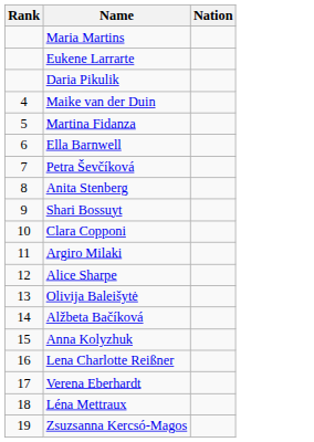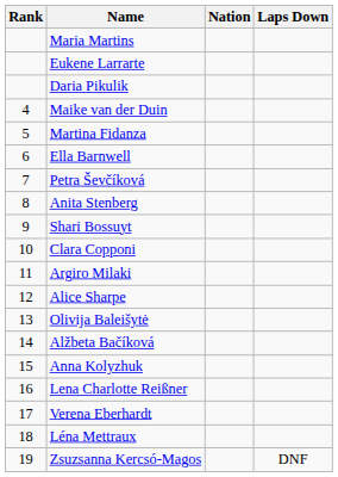 <table class="wikitable sortable" style="text-align:center">
 <tr>
 <th>Rank</th>
 <th>Name</th>
 <th>Nation</th>
+<th>Laps Down</th>
 </tr>
 <tr>
 <td></td>
 <td align=left><a href='#'>Maria Martins</a></td>
 <td align=left></td>
+<td></td>
 </tr>
 <tr>
 <td></td>
 <td align=left><a href='#'>Eukene Larrarte</a></td>
 <td align=left></td>
+<td></td>
 </tr>
 <tr>
 <td></td>
 <td align=left><a href='#'>Daria Pikulik</a></td>
 <td align=left></td>
+<td></td>
 </tr>
 <tr>
 <td>4</td>
 <td align=left><a href='#'>Maike van der Duin</a></td>
 <td align=left></td>
+<td></td>
 </tr>
 <tr>
 <td>5</td>
 <td align=left><a href='#'>Martina Fidanza</a></td>
 <td align=left></td>
+<td></td>
 </tr>
 <tr>
 <td>6</td>
 <td align=left><a href='#'>Ella Barnwell</a></td>
 <td align=left></td>
+<td></td>
 </tr>
 <tr>
 <td>7</td>
 <td align=left><a href='#'>Petra Ševčíková</a></td>
 <td align=left></td>
+<td></td>
 </tr>
 <tr>
 <td>8</td>
 <td align=left><a href='#'>Anita Stenberg</a></td>
 <td align=left></td>
+<td></td>
 </tr>
 <tr>
 <td>9</td>
 <td align=left><a href='#'>Shari Bossuyt</a></td>
 <td align=left></td>
+<td></td>
 </tr>
 <tr>
 <td>10</td>
 <td align=left><a href='#'>Clara Copponi</a></td>
 <td align=left></td>
+<td></td>
 </tr>
 <tr>
 <td>11</td>
 <td align=left><a href='#'>Argiro Milaki</a></td>
 <td align=left></td>
+<td></td>
 </tr>
 <tr>
 <td>12</td>
 <td align=left><a href='#'>Alice Sharpe</a></td>
 <td align=left></td>
+<td></td>
 </tr>
 <tr>
 <td>13</td>
 <td align=left><a href='#'>Olivija Baleišytė</a></td>
 <td align=left></td>
+<td></td>
 </tr>
 <tr>
 <td>14</td>
 <td align=left><a href='#'>Alžbeta Bačíková</a></td>
 <td align=left></td>
+<td></td>
 </tr>
 <tr>
 <td>15</td>
 <td align=left><a href='#'>Anna Kolyzhuk</a></td>
 <td align=left></td>
+<td></td>
 </tr>
 <tr>
 <td>16</td>
 <td align=left><a href='#'>Lena Charlotte Reißner</a></td>
 <td align=left></td>
+<td></td>
 </tr>
 <tr>
 <td>17</td>
 <td align=left><a href='#'>Verena Eberhardt</a></td>
 <td align=left></td>
+<td></td>
 </tr>
 <tr>
 <td>18</td>
 <td align=left><a href='#'>Léna Mettraux</a></td>
 <td align=left></td>
+<td></td>
 </tr>
 <tr>
 <td>19</td>
 <td align=left><a href='#'>Zsuzsanna Kercsó-Magos</a></td>
 <td align=left></td>
+<td>DNF</td>
 </tr>
 </table>
